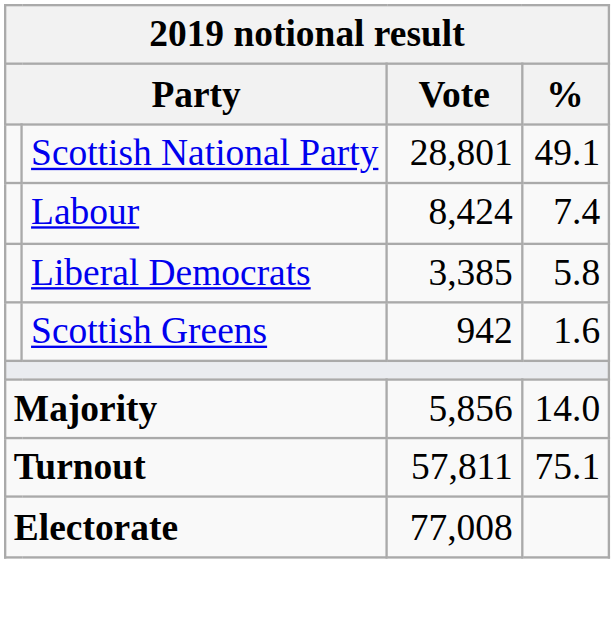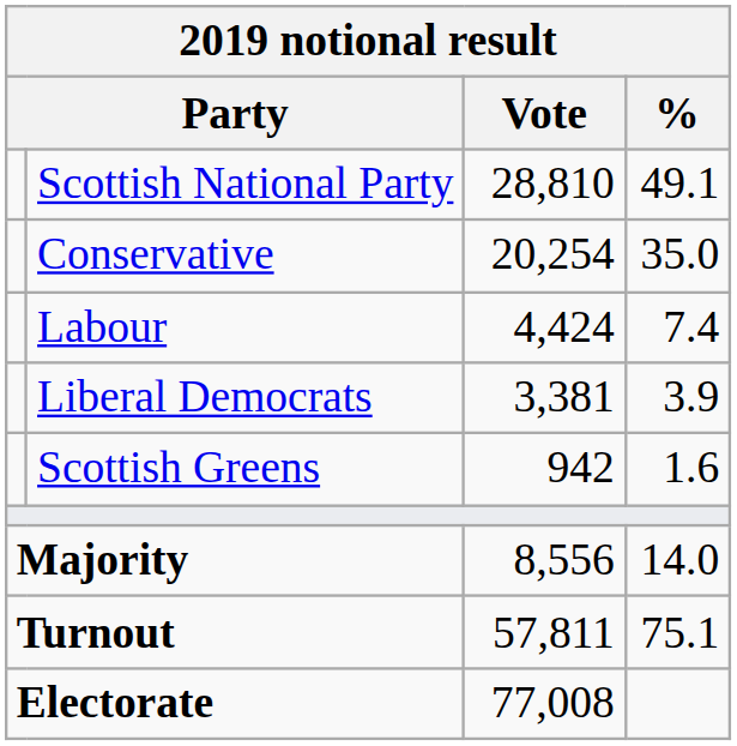 <table class="wikitable">
 <tr>
 <th colspan="4">2019 notional result  </th>
 </tr>
 <tr>
 <th bgcolor="#DDDDFF" width="130px" colspan="2">Party</th>
 <th bgcolor="#DDDDFF" width="50px">Vote</th>
 <th bgcolor="#DDDDFF" width="30px">%</th>
 </tr>
 <tr>
 <td></td>
 <td><a href='#'>Scottish National Party</a></td>
-<td align=right>28,801</td>
+<td align=right>28,810</td>
 <td align=right>49.1</td>
 </tr>
 <tr>
 <td></td>
+<td><a href='#'>Conservative</a></td>
+<td align=right>20,254</td>
+<td align=right>35.0</td>
+</tr>
+<tr>
+<td></td>
 <td><a href='#'>Labour</a></td>
-<td align=right>8,424</td>
+<td align=right>4,424</td>
 <td align=right>7.4</td>
 </tr>
 <tr>
 <td></td>
 <td><a href='#'>Liberal Democrats</a></td>
-<td align=right>3,385</td>
-<td align=right>5.8</td>
+<td align=right>3,381</td>
+<td align=right>3.9</td>
 </tr>
 <tr>
 <td></td>
 <td><a href='#'>Scottish Greens</a></td>
 <td align=right>942</td>
 <td align=right>1.6</td>
 </tr>
 <tr>
 <td colspan="4" bgcolor="#EAECF0"></td>
 </tr>
 <tr>
 <td colspan="2"><strong>Majority</strong></td>
-<td align="right">5,856</td>
+<td align="right">8,556</td>
 <td align="right">14.0</td>
 </tr>
 <tr>
 <td colspan="2"><strong>Turnout</strong></td>
 <td align="right">57,811</td>
 <td align="right">75.1</td>
 </tr>
 <tr>
 <td colspan="2"><strong>Electorate</strong></td>
 <td align=right>77,008</td>
 </tr>
 </table>
